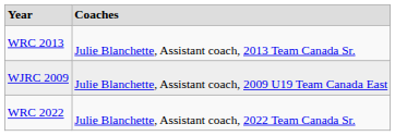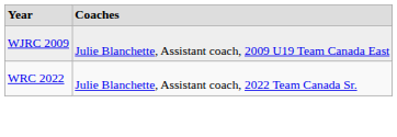 <table class="wikitable" style="text-align:left; font-size:90%;">
 <tr align="left" style="font-weight:bold; background-color:#dddddd;" |>
 <td align="left">Year</td>
 <td>Coaches</td>
-</tr>
-<tr align="Left">
-<td align="left"><a href='#'>WRC 2013</a></td>
-<td><br> <a href='#'>Julie Blanchette</a>, Assistant coach, <a href='#'>2013 Team Canada Sr.</a></td>
 </tr>
 <tr align="Left" bgcolor="#eeeeee">
 <td align="left"><a href='#'>WJRC 2009</a></td>
 <td><br> <a href='#'>Julie Blanchette</a>, Assistant coach, <a href='#'>2009 U19 Team Canada East</a></td>
 </tr>
 <tr align="Left">
 <td align="left"><a href='#'>WRC 2022</a></td>
 <td><br> <a href='#'>Julie Blanchette</a>, Assistant coach, <a href='#'>2022 Team Canada Sr.</a></td>
 </tr>
 </table>
